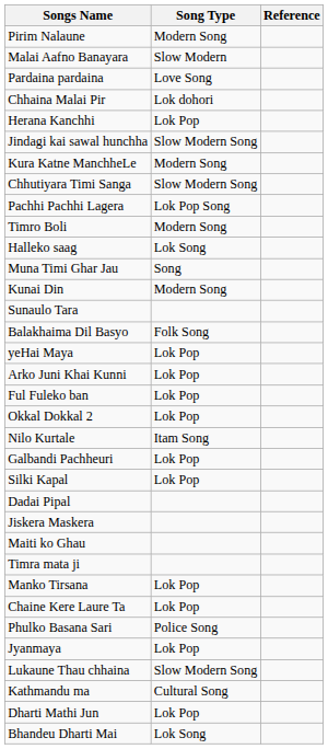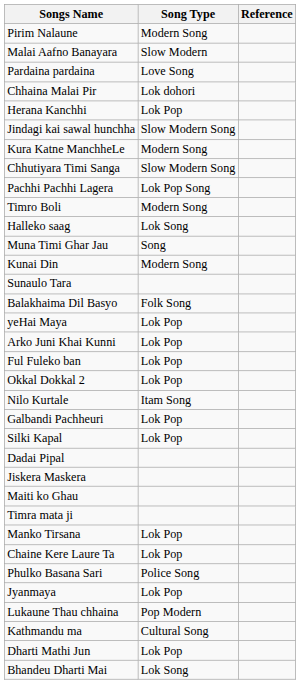 <table class="wikitable sortable mw-collapsible">
 <tr>
 <th>Songs Name</th>
 <th>Song Type</th>
 <th>Reference</th>
 </tr>
 <tr>
 <td>Pirim Nalaune</td>
 <td>Modern Song</td>
 <td></td>
 </tr>
 <tr>
 <td>Malai Aafno Banayara</td>
 <td>Slow Modern</td>
 <td></td>
 </tr>
 <tr>
 <td>Pardaina pardaina</td>
 <td>Love  Song</td>
 <td></td>
 </tr>
 <tr>
 <td>Chhaina Malai Pir</td>
 <td>Lok dohori</td>
 <td></td>
 </tr>
 <tr>
 <td>Herana Kanchhi</td>
 <td>Lok Pop</td>
 <td></td>
 </tr>
 <tr>
 <td>Jindagi kai sawal hunchha</td>
 <td>Slow Modern Song</td>
 <td></td>
 </tr>
 <tr>
 <td>Kura Katne ManchheLe</td>
 <td>Modern Song</td>
 <td></td>
 </tr>
 <tr>
 <td>Chhutiyara Timi Sanga</td>
 <td>Slow Modern Song</td>
 <td></td>
 </tr>
 <tr>
 <td>Pachhi Pachhi Lagera</td>
 <td>Lok Pop Song</td>
 <td></td>
 </tr>
 <tr>
 <td>Timro Boli</td>
 <td>Modern Song</td>
 <td></td>
 </tr>
 <tr>
 <td>Halleko saag</td>
 <td>Lok Song</td>
 <td></td>
 </tr>
 <tr>
 <td>Muna Timi Ghar Jau</td>
 <td>Song</td>
 <td></td>
 </tr>
 <tr>
 <td>Kunai Din</td>
 <td>Modern Song</td>
 <td></td>
 </tr>
 <tr>
 <td>Sunaulo Tara</td>
 <td></td>
 <td></td>
 </tr>
 <tr>
 <td>Balakhaima Dil Basyo</td>
 <td>Folk Song</td>
 <td></td>
 </tr>
 <tr>
 <td>yeHai Maya</td>
 <td>Lok Pop</td>
 <td></td>
 </tr>
 <tr>
 <td>Arko Juni Khai Kunni</td>
 <td>Lok Pop</td>
 <td></td>
 </tr>
 <tr>
 <td>Ful Fuleko ban</td>
 <td>Lok Pop</td>
 <td></td>
 </tr>
 <tr>
 <td>Okkal Dokkal 2</td>
 <td>Lok Pop</td>
 <td></td>
 </tr>
 <tr>
 <td>Nilo Kurtale</td>
 <td>Itam Song</td>
 <td></td>
 </tr>
 <tr>
 <td>Galbandi Pachheuri</td>
 <td>Lok Pop</td>
 <td></td>
 </tr>
 <tr>
 <td>Silki Kapal</td>
 <td>Lok Pop</td>
 <td></td>
 </tr>
 <tr>
 <td>Dadai Pipal</td>
 <td></td>
 <td></td>
 </tr>
 <tr>
 <td>Jiskera Maskera</td>
 <td></td>
 <td></td>
 </tr>
 <tr>
 <td>Maiti ko Ghau</td>
 <td></td>
 <td></td>
 </tr>
 <tr>
 <td>Timra mata ji</td>
 <td></td>
 <td></td>
 </tr>
 <tr>
 <td>Manko Tirsana</td>
 <td>Lok Pop</td>
 <td></td>
 </tr>
 <tr>
 <td>Chaine Kere Laure Ta</td>
 <td>Lok Pop</td>
 <td></td>
 </tr>
 <tr>
 <td>Phulko Basana Sari</td>
 <td>Police Song</td>
 <td></td>
 </tr>
 <tr>
 <td>Jyanmaya</td>
 <td>Lok Pop</td>
 <td></td>
 </tr>
 <tr>
 <td>Lukaune Thau chhaina</td>
-<td>Slow Modern Song</td>
+<td>Pop Modern</td>
 <td></td>
 </tr>
 <tr>
 <td>Kathmandu ma</td>
 <td>Cultural Song</td>
 <td></td>
 </tr>
 <tr>
 <td>Dharti Mathi Jun</td>
 <td>Lok Pop</td>
 <td></td>
 </tr>
 <tr>
 <td>Bhandeu Dharti Mai</td>
 <td>Lok Song</td>
 <td></td>
 </tr>
 </table>
